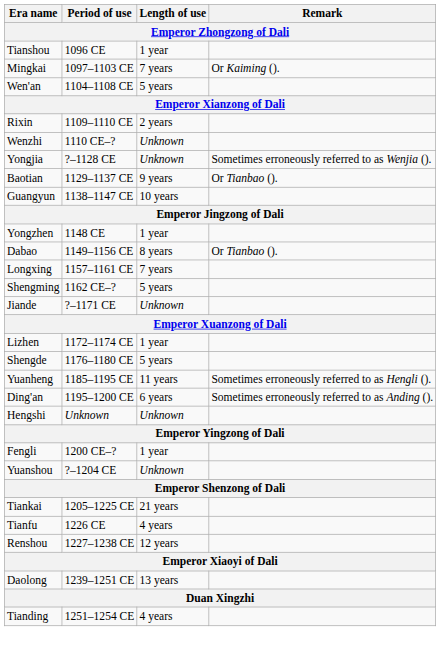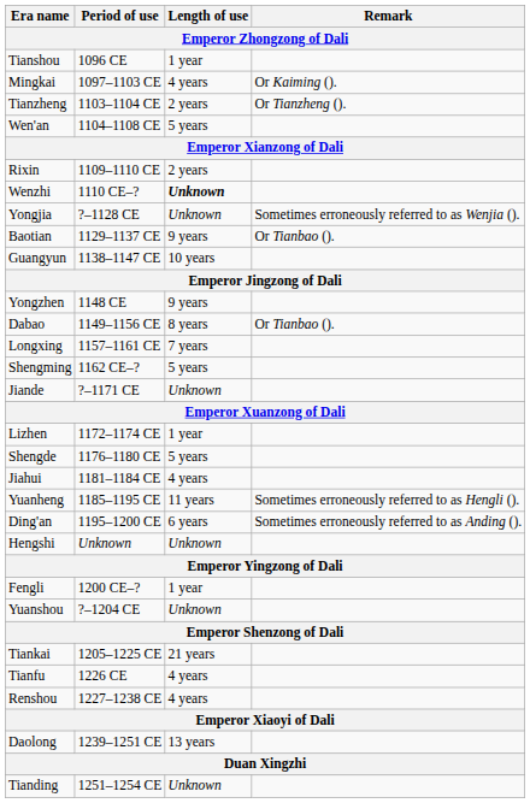 <table class="wikitable">
 <tr>
 <th>Era name</th>
 <th>Period of use</th>
 <th>Length of use</th>
 <th>Remark</th>
 </tr>
 <tr>
 <th colspan="4"><a href='#'>Emperor Zhongzong of Dali</a><br></th>
 </tr>
 <tr>
 <td>Tianshou<br></td>
 <td>1096 CE</td>
 <td>1 year</td>
 <td></td>
 </tr>
 <tr>
 <td>Mingkai<br></td>
 <td>1097–1103 CE</td>
-<td>7 years</td>
+<td>4 years</td>
 <td>Or <em>Kaiming</em> ().</td>
+</tr>
+<tr>
+<td>Tianzheng<br></td>
+<td>1103–1104 CE</td>
+<td>2 years</td>
+<td>Or <em>Tianzheng</em> ().</td>
 </tr>
 <tr>
 <td>Wen'an<br></td>
 <td>1104–1108 CE</td>
 <td>5 years</td>
 <td></td>
 </tr>
 <tr>
 <th colspan="4"><a href='#'>Emperor Xianzong of Dali</a><br></th>
 </tr>
 <tr>
 <td>Rixin<br></td>
 <td>1109–1110 CE</td>
 <td>2 years</td>
 <td></td>
 </tr>
 <tr>
 <td>Wenzhi<br></td>
 <td>1110 CE–?</td>
-<td><em>Unknown</em></td>
+<td><strong><em>Unknown</em></strong></td>
 <td></td>
 </tr>
 <tr>
 <td>Yongjia<br></td>
 <td>?–1128 CE</td>
 <td><em>Unknown</em></td>
 <td>Sometimes erroneously referred to as <em>Wenjia</em> ().</td>
 </tr>
 <tr>
 <td>Baotian<br></td>
 <td>1129–1137 CE</td>
 <td>9 years</td>
 <td>Or <em>Tianbao</em> ().</td>
 </tr>
 <tr>
 <td>Guangyun<br></td>
 <td>1138–1147 CE</td>
 <td>10 years</td>
 <td></td>
 </tr>
 <tr>
 <th colspan="4">Emperor Jingzong of Dali<br></th>
 </tr>
 <tr>
 <td>Yongzhen<br></td>
 <td>1148 CE</td>
-<td>1 year</td>
+<td>9 years</td>
 <td></td>
 </tr>
 <tr>
 <td>Dabao<br></td>
 <td>1149–1156 CE</td>
 <td>8 years</td>
 <td>Or <em>Tianbao</em> ().</td>
 </tr>
 <tr>
 <td>Longxing<br></td>
 <td>1157–1161 CE</td>
 <td>7 years</td>
 <td></td>
 </tr>
 <tr>
 <td>Shengming<br></td>
 <td>1162 CE–?</td>
 <td>5 years</td>
 <td></td>
 </tr>
 <tr>
 <td>Jiande<br></td>
 <td>?–1171 CE</td>
 <td><em>Unknown</em></td>
 <td></td>
 </tr>
 <tr>
 <th colspan="4"><a href='#'>Emperor Xuanzong of Dali</a><br></th>
 </tr>
 <tr>
 <td>Lizhen<br></td>
 <td>1172–1174 CE</td>
 <td>1 year</td>
 <td></td>
 </tr>
 <tr>
 <td>Shengde<br></td>
 <td>1176–1180 CE</td>
 <td>5 years</td>
+<td></td>
+</tr>
+<tr>
+<td>Jiahui<br></td>
+<td>1181–1184 CE</td>
+<td>4 years</td>
 <td></td>
 </tr>
 <tr>
 <td>Yuanheng<br></td>
 <td>1185–1195 CE</td>
 <td>11 years</td>
 <td>Sometimes erroneously referred to as <em>Hengli</em> ().</td>
 </tr>
 <tr>
 <td>Ding'an<br></td>
 <td>1195–1200 CE</td>
 <td>6 years</td>
 <td>Sometimes erroneously referred to as <em>Anding</em> ().</td>
 </tr>
 <tr>
 <td>Hengshi<br></td>
 <td><em>Unknown</em></td>
 <td><em>Unknown</em></td>
 <td></td>
 </tr>
 <tr>
 <th colspan="4">Emperor Yingzong of Dali<br></th>
 </tr>
 <tr>
 <td>Fengli<br></td>
 <td>1200 CE–?</td>
 <td>1 year</td>
 <td></td>
 </tr>
 <tr>
 <td>Yuanshou<br></td>
 <td>?–1204 CE</td>
 <td><em>Unknown</em></td>
 <td></td>
 </tr>
 <tr>
 <th colspan="4">Emperor Shenzong of Dali<br></th>
 </tr>
 <tr>
 <td>Tiankai<br></td>
 <td>1205–1225 CE</td>
 <td>21 years</td>
 <td></td>
 </tr>
 <tr>
 <td>Tianfu<br></td>
 <td>1226 CE</td>
 <td>4 years</td>
 <td></td>
 </tr>
 <tr>
 <td>Renshou<br></td>
 <td>1227–1238 CE</td>
-<td>12 years</td>
+<td>4 years</td>
 <td></td>
 </tr>
 <tr>
 <th colspan="4">Emperor Xiaoyi of Dali<br></th>
 </tr>
 <tr>
 <td>Daolong<br></td>
 <td>1239–1251 CE</td>
 <td>13 years</td>
 <td></td>
 </tr>
 <tr>
 <th colspan="4">Duan Xingzhi<br></th>
 </tr>
 <tr>
 <td>Tianding<br></td>
 <td>1251–1254 CE</td>
-<td>4 years</td>
+<td><em>Unknown</em></td>
 <td></td>
 </tr>
 </table>
